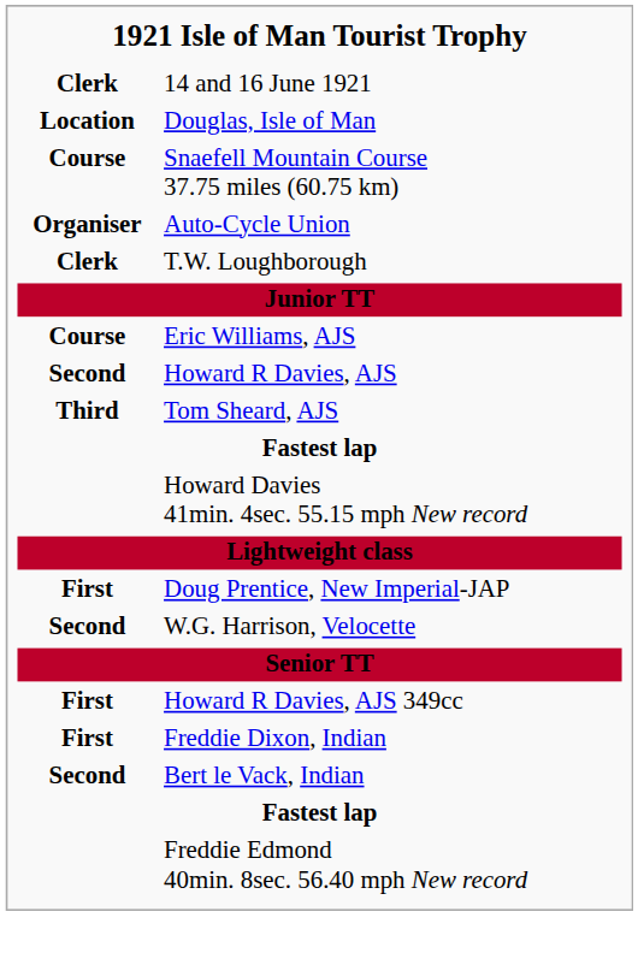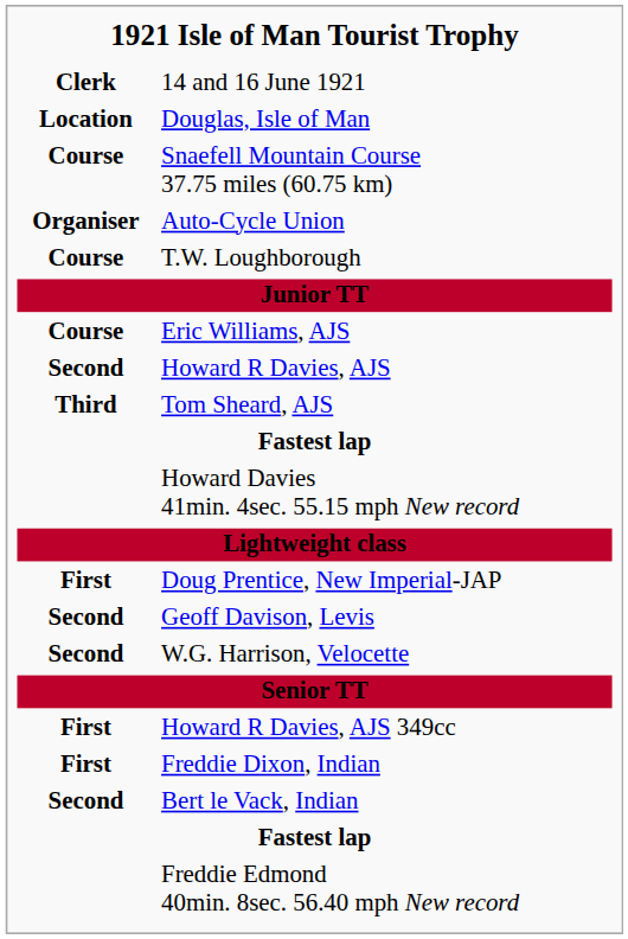 <table class="infobox" style="width:25em; font-size:80%;">
 <tr>
 <th colspan="2"  style="background:; text-align:center;"><big><span>1921 Isle of Man Tourist Trophy</span></big></th>
 </tr>
 <tr>
 <th colspan="2"></th>
 </tr>
 <tr>
 <th>Clerk</th>
 <td valign="top">14 and 16 June 1921</td>
 </tr>
 <tr>
 <th>Location</th>
 <td valign="top"><a href='#'>Douglas, Isle of Man</a></td>
 </tr>
 <tr>
 <th>Course</th>
 <td valign="top"><a href='#'>Snaefell Mountain Course</a> <br> 37.75 miles (60.75 km)</td>
 </tr>
 <tr>
 <th>Organiser</th>
 <td valign="top"><a href='#'>Auto-Cycle Union</a></td>
 </tr>
 <tr>
-<th>Clerk</th>
+<th>Course</th>
 <td valign="top">T.W. Loughborough</td>
 </tr>
 <tr>
 <th colspan="2"  style="background:#bd002b; text-align:center;"><span>Junior TT</span></th>
 </tr>
 <tr>
 <th>Course</th>
 <td valign="top"><a href='#'>Eric Williams</a>, <a href='#'>AJS</a></td>
 </tr>
 <tr>
 <th>Second</th>
 <td valign="top"><a href='#'>Howard R Davies</a>, <a href='#'>AJS</a></td>
 </tr>
 <tr>
 <th>Third</th>
 <td valign="top"><a href='#'>Tom Sheard</a>, <a href='#'>AJS</a></td>
 </tr>
 <tr>
 <th colspan="2"  style="background:#; text-align:center;"><span>Fastest lap</span></th>
 </tr>
 <tr>
 <th></th>
 <td valign="top">Howard Davies <br> 41min. 4sec. 55.15 mph <em>New record</em></td>
 </tr>
 <tr>
 <th colspan="2"  style="background:#bd002b; text-align:center;"><span>Lightweight class</span></th>
 </tr>
 <tr>
 <th>First</th>
 <td valign="top"><a href='#'>Doug Prentice</a>, <a href='#'>New Imperial</a>-JAP</td>
 </tr>
 <tr>
 <th>Second</th>
+<td valign="top"><a href='#'>Geoff Davison</a>, <a href='#'>Levis</a></td>
+</tr>
+<tr>
+<th>Second</th>
 <td valign="top">W.G. Harrison, <a href='#'>Velocette</a></td>
 </tr>
 <tr>
 <th colspan="2"  style="background:#bd002b; text-align:center;"><span>Senior TT</span></th>
 </tr>
 <tr>
 <th>First</th>
 <td valign="top"><a href='#'>Howard R Davies</a>, <a href='#'>AJS</a> 349cc</td>
 </tr>
 <tr>
 <th>First</th>
 <td valign="top"><a href='#'>Freddie Dixon</a>, <a href='#'>Indian</a></td>
 </tr>
 <tr>
 <th>Second</th>
 <td valign="top"><a href='#'>Bert le Vack</a>, <a href='#'>Indian</a></td>
 </tr>
 <tr>
 <th colspan="2"  style="background:#; text-align:center;"><span>Fastest lap</span></th>
 </tr>
 <tr>
 <th></th>
 <td valign="top">Freddie Edmond <br> 40min. 8sec. 56.40 mph <em>New record</em></td>
 </tr>
 <tr>
 </tr>
 </table>
